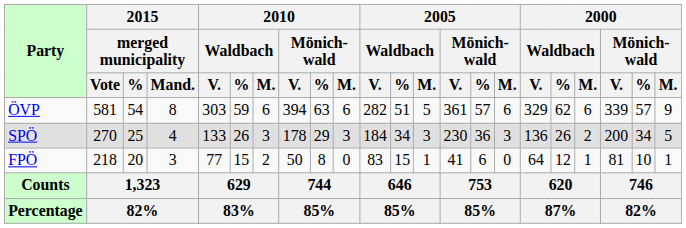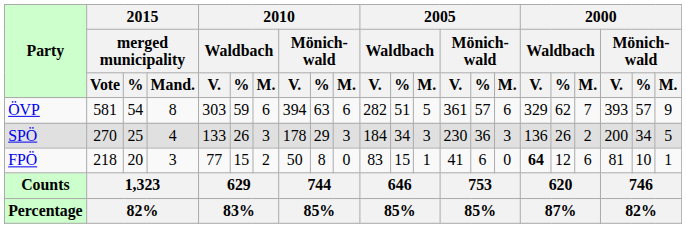 <table class="wikitable" style="text-align:center">
 <tr class="hintergrundfarbe9">
 <th rowspan="3" style="background:#ccFFcc">Party</th>
 <th colspan="3">2015</th>
 <th colspan="6">2010</th>
 <th colspan="6">2005</th>
 <th colspan="6">2000</th>
 </tr>
 <tr class="hintergrundfarbe9">
 <th colspan="3">merged municipality</th>
 <th colspan="3">Waldbach</th>
 <th colspan="3">Mönich-<br>wald</th>
 <th colspan="3">Waldbach</th>
 <th colspan="3">Mönich-<br>wald</th>
 <th colspan="3">Waldbach</th>
 <th colspan="3">Mönich-<br>wald</th>
 </tr>
 <tr class="hintergrundfarbe9">
 <th>Vote</th>
 <th>%</th>
 <th>Mand.</th>
 <th>V.</th>
 <th>%</th>
 <th>M.</th>
 <th>V.</th>
 <th>%</th>
 <th>M.</th>
 <th>V.</th>
 <th>%</th>
 <th>M.</th>
 <th>V.</th>
 <th>%</th>
 <th>M.</th>
 <th>V.</th>
 <th>%</th>
 <th>M.</th>
 <th>V.</th>
 <th>%</th>
 <th>M.</th>
 </tr>
 <tr>
 <td style="text-align:left"><a href='#'>ÖVP</a></td>
 <td>581</td>
 <td>54</td>
 <td>8</td>
 <td>303</td>
 <td>59</td>
 <td>6</td>
 <td>394</td>
 <td>63</td>
 <td>6</td>
 <td>282</td>
 <td>51</td>
 <td>5</td>
 <td>361</td>
 <td>57</td>
 <td>6</td>
 <td>329</td>
 <td>62</td>
-<td>6</td>
-<td>339</td>
+<td>7</td>
+<td>393</td>
 <td>57</td>
 <td>9</td>
 </tr>
 <tr style="background-color:#E0E0E0">
 <td style="text-align:left"><a href='#'>SPÖ</a></td>
 <td>270</td>
 <td>25</td>
 <td>4</td>
 <td>133</td>
 <td>26</td>
 <td>3</td>
 <td>178</td>
 <td>29</td>
 <td>3</td>
 <td>184</td>
 <td>34</td>
 <td>3</td>
 <td>230</td>
 <td>36</td>
 <td>3</td>
 <td>136</td>
 <td>26</td>
 <td>2</td>
 <td>200</td>
 <td>34</td>
 <td>5</td>
 </tr>
 <tr>
 <td style="text-align:left"><a href='#'>FPÖ</a></td>
 <td>218</td>
 <td>20</td>
 <td>3</td>
 <td>77</td>
 <td>15</td>
 <td>2</td>
 <td>50</td>
 <td>8</td>
 <td>0</td>
 <td>83</td>
 <td>15</td>
 <td>1</td>
 <td>41</td>
 <td>6</td>
 <td>0</td>
-<td>64</td>
+<td><strong>64</strong></td>
 <td>12</td>
-<td>1</td>
+<td>6</td>
 <td>81</td>
 <td>10</td>
 <td>1</td>
 </tr>
 <tr class="hintergrundfarbe9">
 <th style="background:#ccFFcc">Counts</th>
 <th colspan="3">1,323</th>
 <th colspan="3">629</th>
 <th colspan="3">744</th>
 <th colspan="3">646</th>
 <th colspan="3">753</th>
 <th colspan="3">620</th>
 <th colspan="3">746</th>
 </tr>
 <tr class="hintergrundfarbe9">
 <th style="background:#ccFFcc">Percentage</th>
 <th colspan="3">82%</th>
 <th colspan="3">83%</th>
 <th colspan="3">85%</th>
 <th colspan="3">85%</th>
 <th colspan="3">85%</th>
 <th colspan="3">87%</th>
 <th colspan="3">82%</th>
 </tr>
 </table>
